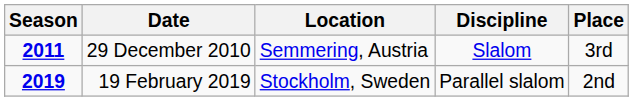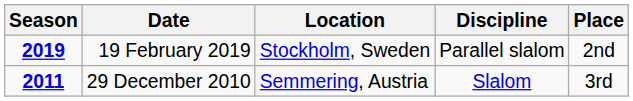 <table class="wikitable" style="text-align:center; font-size:95%;">
 <tr>
 <th>Season</th>
 <th>Date</th>
 <th>Location</th>
 <th>Discipline</th>
 <th>Place</th>
 </tr>
 <tr>
+<td rowspan=1><strong><a href='#'>2019</a></strong></td>
+<td align=right>19 February 2019</td>
+<td align=left> <a href='#'>Stockholm</a>, Sweden</td>
+<td>Parallel slalom</td>
+<td>2nd</td>
+</tr>
+<tr>
 <td><strong><a href='#'>2011</a></strong></td>
 <td align=right>29 December 2010</td>
 <td align=left> <a href='#'>Semmering</a>, Austria</td>
 <td><a href='#'>Slalom</a></td>
 <td>3rd</td>
 </tr>
-<tr>
-<td rowspan=1><strong><a href='#'>2019</a></strong></td>
-<td align=right>19 February 2019</td>
-<td align=left> <a href='#'>Stockholm</a>, Sweden</td>
-<td>Parallel slalom</td>
-<td>2nd</td>
-</tr>
 </table>
